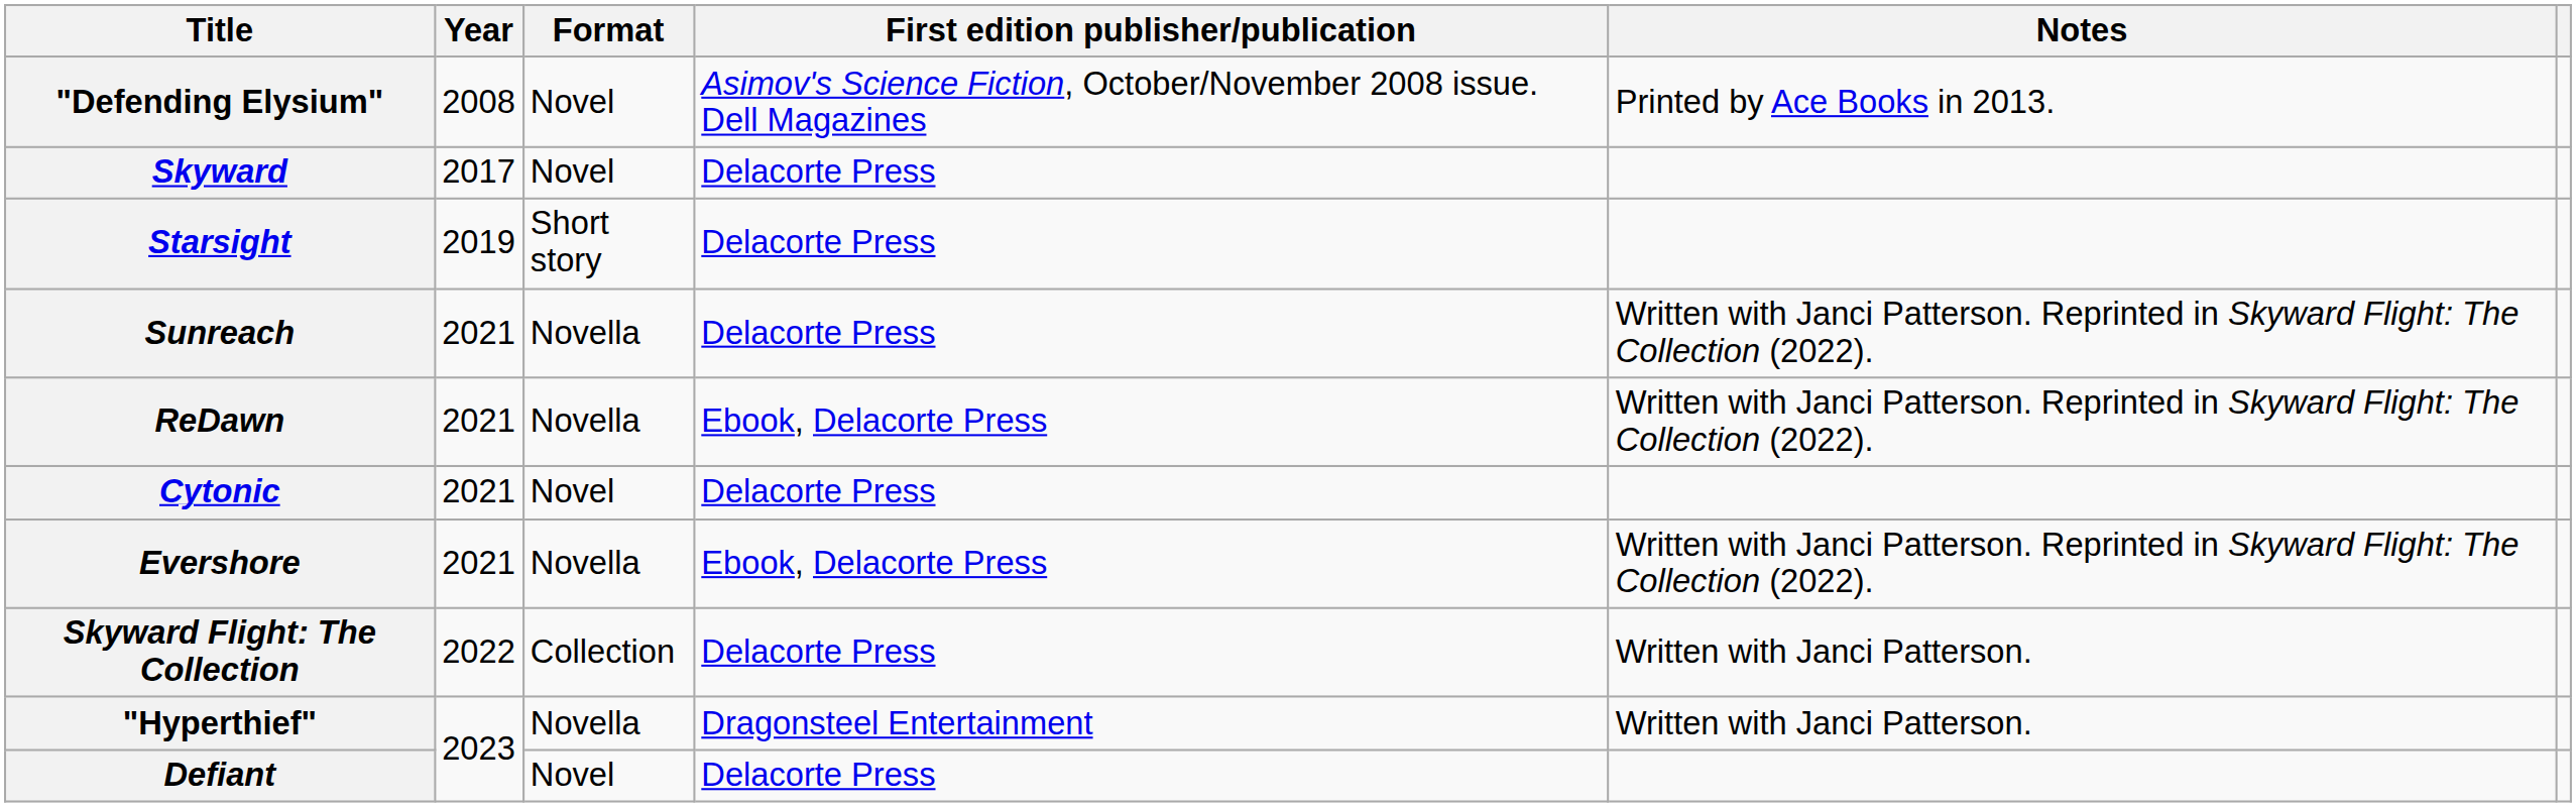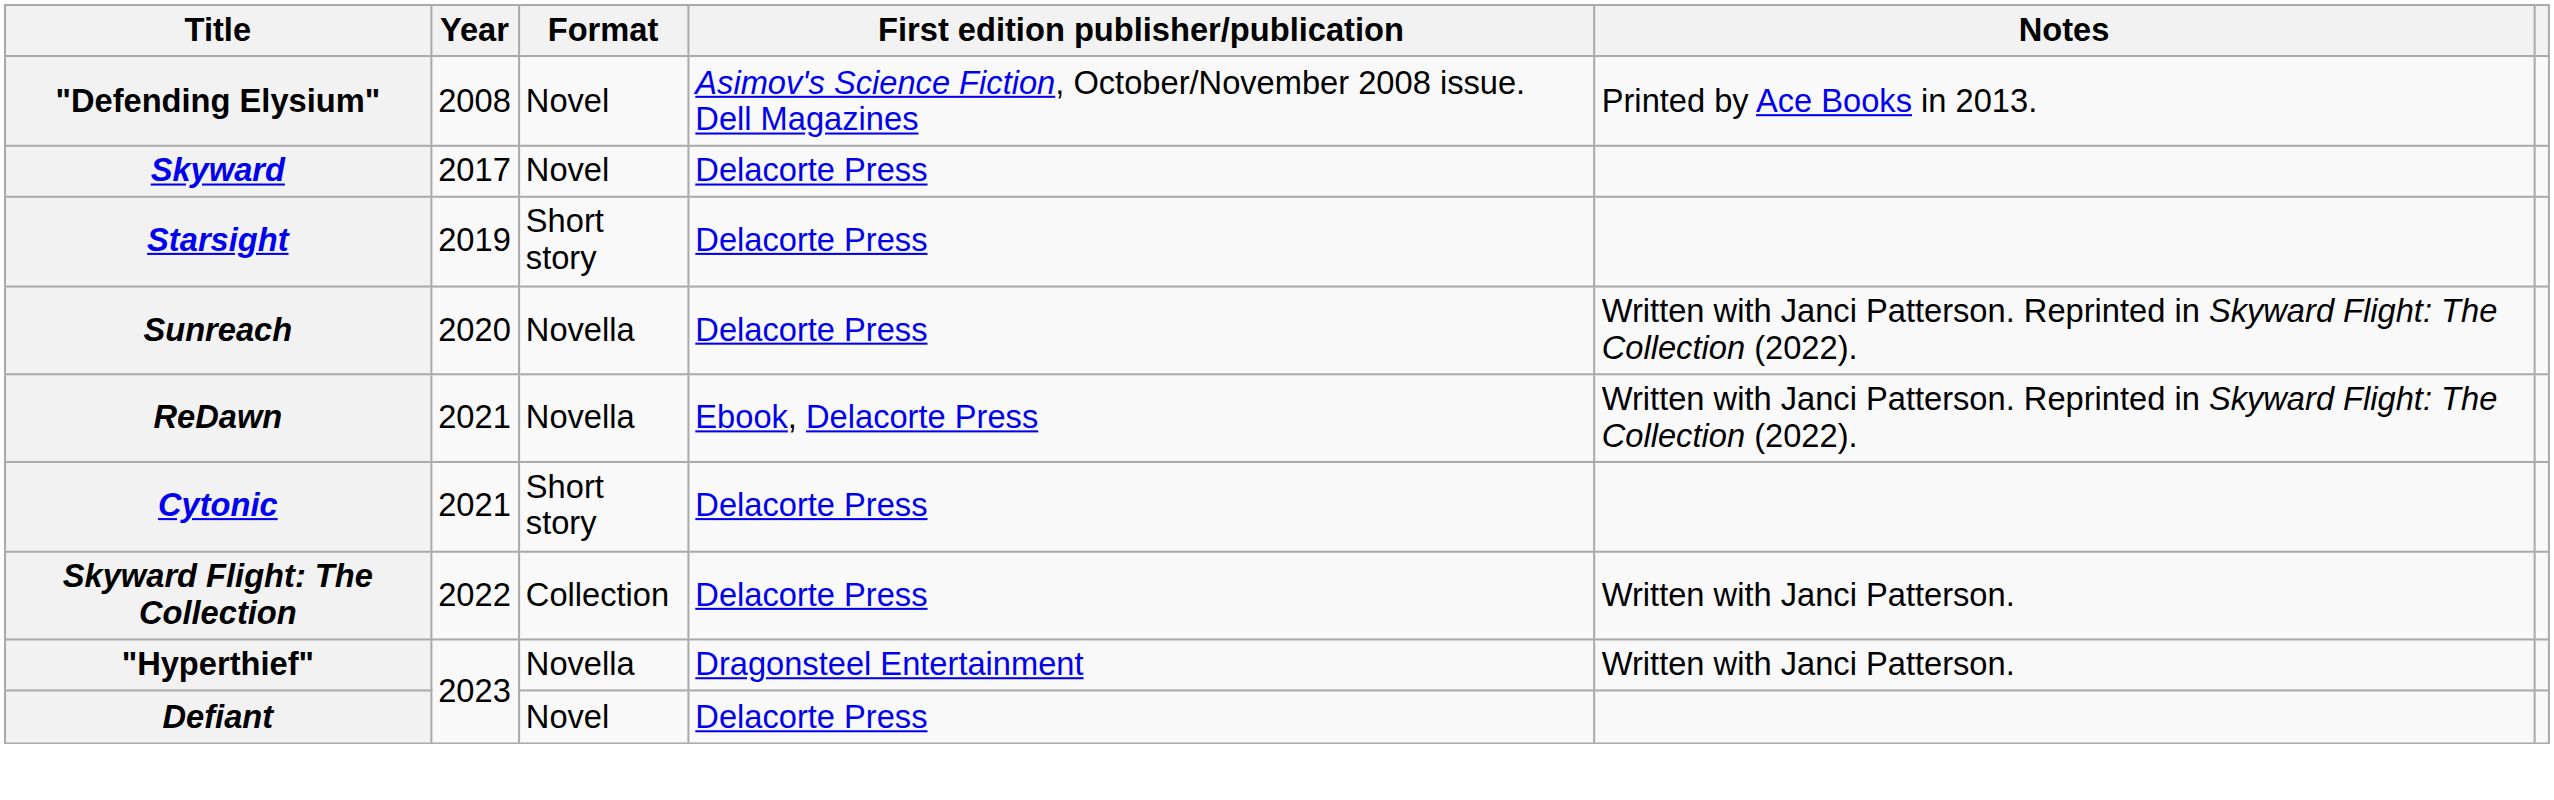 <table class="wikitable sortable plainrowheaders">
 <tr>
 <th scope="col">Title</th>
 <th scope="col">Year</th>
 <th scope="col" class="unsortable">Format</th>
 <th scope="col" class="unsortable">First edition publisher/publication</th>
 <th scope="col" class="unsortable">Notes</th>
 <th scope="col" class="unsortable"></th>
 </tr>
 <tr>
 <th scope="row">"Defending Elysium"</th>
 <td>2008</td>
 <td>Novel</td>
 <td><em><a href='#'>Asimov's Science Fiction</a></em>, October/November 2008 issue. <a href='#'>Dell Magazines</a></td>
 <td>Printed by <a href='#'>Ace Books</a> in 2013.</td>
 <td align="center"></td>
 </tr>
 <tr>
 <th scope="row"><em><a href='#'>Skyward</a></em></th>
 <td>2017</td>
 <td>Novel</td>
 <td><a href='#'>Delacorte Press</a></td>
 <td></td>
 <td align="center"></td>
 </tr>
 <tr>
 <th scope="row"><em><a href='#'>Starsight</a></em></th>
 <td>2019</td>
 <td>Short story</td>
 <td><a href='#'>Delacorte Press</a></td>
 <td></td>
 <td align="center"></td>
 </tr>
 <tr>
 <th scope="row"><em>Sunreach</em></th>
-<td>2021</td>
+<td>2020</td>
 <td>Novella</td>
 <td><a href='#'>Delacorte Press</a></td>
 <td>Written with Janci Patterson. Reprinted in <em>Skyward Flight: The Collection</em> (2022).</td>
 <td align="center"></td>
 </tr>
 <tr>
 <th scope="row"><em>ReDawn</em></th>
 <td>2021</td>
 <td>Novella</td>
 <td><a href='#'>Ebook</a>, <a href='#'>Delacorte Press</a></td>
 <td>Written with Janci Patterson. Reprinted in <em>Skyward Flight: The Collection</em> (2022).</td>
 <td align="center"></td>
 </tr>
 <tr>
 <th scope="row"><em><a href='#'>Cytonic</a></em></th>
 <td>2021</td>
-<td>Novel</td>
+<td>Short story</td>
 <td><a href='#'>Delacorte Press</a></td>
 <td></td>
-<td align="center"></td>
-</tr>
-<tr>
-<th scope="row"><em>Evershore</em></th>
-<td>2021</td>
-<td>Novella</td>
-<td><a href='#'>Ebook</a>, <a href='#'>Delacorte Press</a></td>
-<td>Written with Janci Patterson. Reprinted in <em>Skyward Flight: The Collection</em> (2022).</td>
 <td align="center"></td>
 </tr>
 <tr>
 <th scope="row"><em>Skyward Flight: The Collection</em></th>
 <td>2022</td>
 <td>Collection</td>
 <td><a href='#'>Delacorte Press</a></td>
 <td>Written with Janci Patterson.</td>
 <td align="center"></td>
 </tr>
 <tr>
 <th scope="row">"Hyperthief"</th>
 <td rowspan="2">2023</td>
 <td>Novella</td>
 <td><a href='#'>Dragonsteel Entertainment</a></td>
 <td>Written with Janci Patterson.</td>
 <td align="center"></td>
 </tr>
 <tr>
 <th scope="row"><em>Defiant</em></th>
 <td>Novel</td>
 <td><a href='#'>Delacorte Press</a></td>
 <td></td>
 <td align="center"></td>
 </tr>
 </table>
